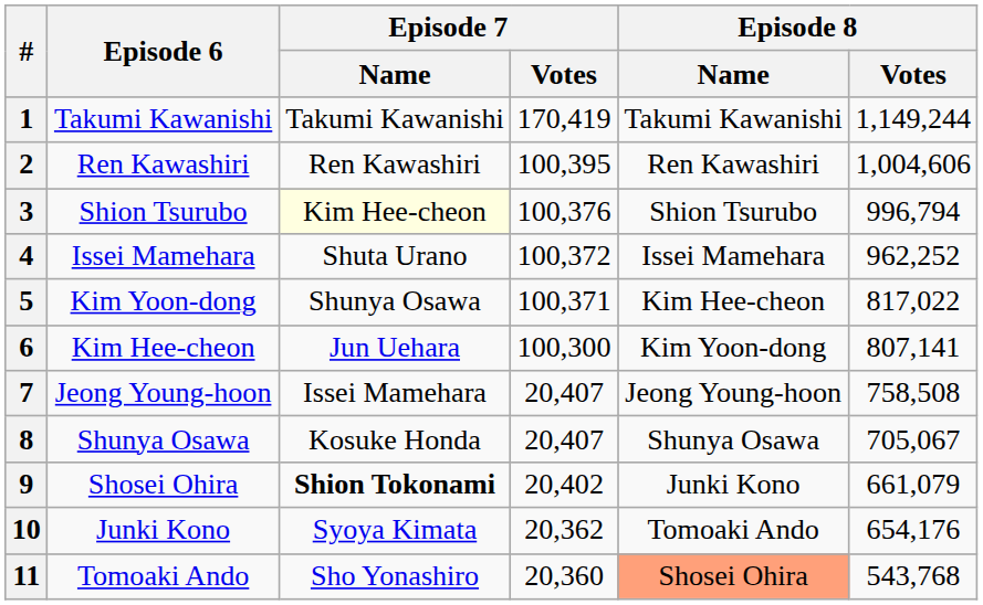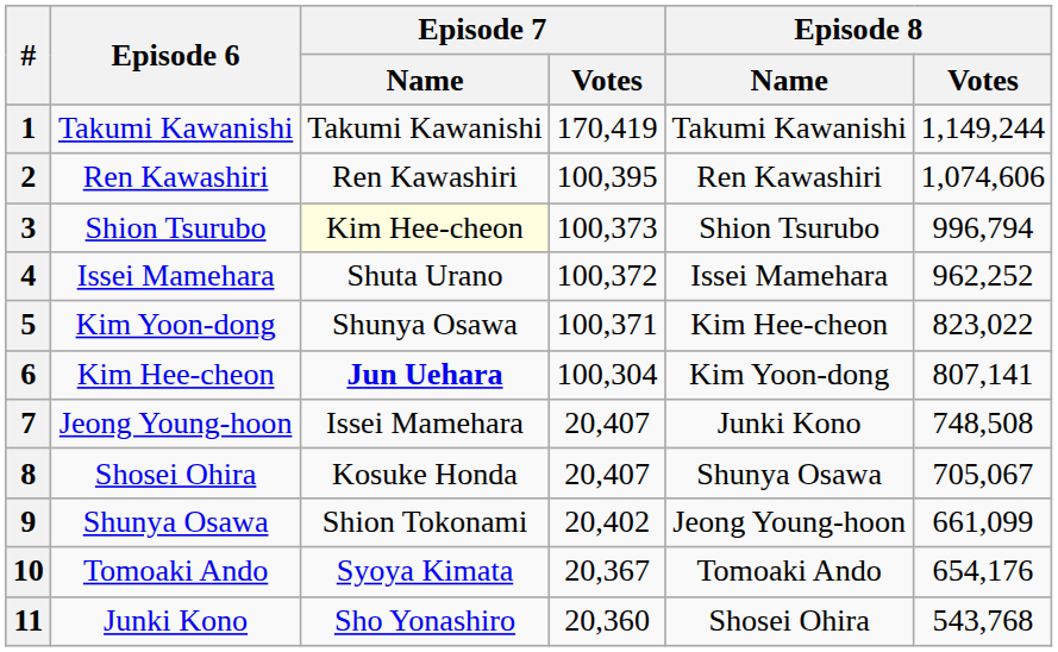 <table class="wikitable sortable" style="text-align:center">
 <tr>
 <th scope="col" rowspan="2">#</th>
 <th scope="col" rowspan="2">Episode 6<br></th>
 <th scope="col" colspan="2">Episode 7<br></th>
 <th scope="col" colspan="2">Episode 8<br></th>
 </tr>
 <tr>
 <th scope="col">Name</th>
 <th scope="col">Votes</th>
 <th scope="col">Name</th>
 <th scope="col">Votes</th>
 </tr>
 <tr>
 <th scope="row">1</th>
 <td><a href='#'>Takumi Kawanishi</a></td>
 <td>Takumi Kawanishi</td>
 <td>170,419</td>
 <td>Takumi Kawanishi</td>
 <td>1,149,244</td>
 </tr>
 <tr>
 <th scope="row">2</th>
 <td><a href='#'>Ren Kawashiri</a></td>
 <td>Ren Kawashiri</td>
 <td>100,395</td>
 <td>Ren Kawashiri</td>
-<td>1,004,606</td>
+<td>1,074,606</td>
 </tr>
 <tr>
 <th scope="row">3</th>
 <td><a href='#'>Shion Tsurubo</a></td>
 <td style="background: lightyellow;">Kim Hee-cheon</td>
-<td>100,376</td>
+<td>100,373</td>
 <td>Shion Tsurubo</td>
 <td>996,794</td>
 </tr>
 <tr>
 <th scope="row">4</th>
 <td><a href='#'>Issei Mamehara</a></td>
 <td>Shuta Urano</td>
 <td>100,372</td>
 <td>Issei Mamehara</td>
 <td>962,252</td>
 </tr>
 <tr>
 <th scope="row">5</th>
 <td><a href='#'>Kim Yoon-dong</a></td>
 <td>Shunya Osawa</td>
 <td>100,371</td>
 <td>Kim Hee-cheon</td>
-<td>817,022</td>
+<td>823,022</td>
 </tr>
 <tr>
 <th scope="row">6</th>
 <td><a href='#'>Kim Hee-cheon</a></td>
-<td><a href='#'>Jun Uehara</a></td>
-<td>100,300</td>
+<td><strong><a href='#'>Jun Uehara</a></strong></td>
+<td>100,304</td>
 <td>Kim Yoon-dong</td>
 <td>807,141</td>
 </tr>
 <tr>
 <th scope="row">7</th>
 <td><a href='#'>Jeong Young-hoon</a></td>
 <td>Issei Mamehara</td>
 <td>20,407</td>
-<td>Jeong Young-hoon</td>
-<td>758,508</td>
+<td>Junki Kono</td>
+<td>748,508</td>
 </tr>
 <tr>
 <th scope="row">8</th>
-<td><a href='#'>Shunya Osawa</a></td>
+<td><a href='#'>Shosei Ohira</a></td>
 <td>Kosuke Honda</td>
 <td>20,407</td>
 <td>Shunya Osawa</td>
 <td>705,067</td>
 </tr>
 <tr>
 <th scope="row">9</th>
-<td><a href='#'>Shosei Ohira</a></td>
-<td><strong>Shion Tokonami</strong></td>
+<td><a href='#'>Shunya Osawa</a></td>
+<td>Shion Tokonami</td>
 <td>20,402</td>
-<td>Junki Kono</td>
-<td>661,079</td>
+<td>Jeong Young-hoon</td>
+<td>661,099</td>
 </tr>
 <tr>
 <th scope="row">10</th>
-<td><a href='#'>Junki Kono</a></td>
+<td><a href='#'>Tomoaki Ando</a></td>
 <td><a href='#'>Syoya Kimata</a></td>
-<td>20,362</td>
+<td>20,367</td>
 <td>Tomoaki Ando</td>
 <td>654,176</td>
 </tr>
 <tr>
 <th scope="row">11</th>
-<td><a href='#'>Tomoaki Ando</a></td>
+<td><a href='#'>Junki Kono</a></td>
 <td><a href='#'>Sho Yonashiro</a></td>
 <td>20,360</td>
-<td style="background: lightsalmon;">Shosei Ohira</td>
+<td>Shosei Ohira</td>
 <td>543,768</td>
 </tr>
 </table>
